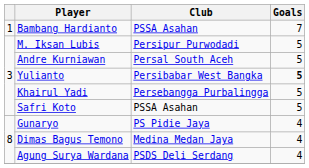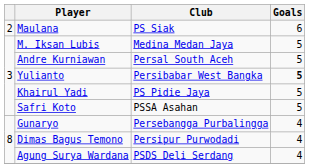 <table class="wikitable">
 <tr>
 <th></th>
 <th>Player</th>
 <th>Club</th>
 <th>Goals</th>
 </tr>
 <tr>
-<td rowspan="1">1</td>
-<td align="left"> <a href='#'>Bambang Hardianto</a></td>
-<td align="left"><a href='#'>PSSA Asahan</a></td>
-<td style='text-align: right'>7</td>
+<td rowspan="1">2</td>
+<td align="left"> <a href='#'>Maulana</a></td>
+<td align="left"><a href='#'>PS Siak</a></td>
+<td style='text-align: right'>6</td>
 </tr>
 <tr>
 <td rowspan="5">3</td>
 <td align="left"> <a href='#'>M. Iksan Lubis</a></td>
-<td align="left"><a href='#'>Persipur Purwodadi</a></td>
+<td align="left"><a href='#'>Medina Medan Jaya</a></td>
 <td style='text-align: right'>5</td>
 </tr>
 <tr>
 <td align="left"> <a href='#'>Andre Kurniawan</a></td>
 <td align="left"><a href='#'>Persal South Aceh</a></td>
 <td style='text-align: right'>5</td>
 </tr>
 <tr>
 <td align="left"> <a href='#'>Yulianto</a></td>
 <td align="left"><a href='#'>Persibabar West Bangka</a></td>
 <td style='text-align: right'><strong>5</strong></td>
 </tr>
 <tr>
 <td align="left"> <a href='#'>Khairul Yadi</a></td>
-<td align="left"><a href='#'>Persebangga Purbalingga</a></td>
+<td align="left"><a href='#'>PS Pidie Jaya</a></td>
 <td style='text-align: right'>5</td>
 </tr>
 <tr>
 <td align="left"> <a href='#'>Safri Koto</a></td>
 <td align="left">PSSA Asahan</td>
 <td style='text-align: right'>5</td>
 </tr>
 <tr>
 <td rowspan="3">8</td>
 <td align="left"> <a href='#'>Gunaryo</a></td>
-<td align="left"><a href='#'>PS Pidie Jaya</a></td>
+<td align="left"><a href='#'>Persebangga Purbalingga</a></td>
 <td style='text-align: right'>4</td>
 </tr>
 <tr>
 <td align="left"> <a href='#'>Dimas Bagus Temono</a></td>
-<td align="left"><a href='#'>Medina Medan Jaya</a></td>
+<td align="left"><a href='#'>Persipur Purwodadi</a></td>
 <td style='text-align: right'>4</td>
 </tr>
 <tr>
 <td align="left"> <a href='#'>Agung Surya Wardana</a></td>
 <td align="left"><a href='#'>PSDS Deli Serdang</a></td>
 <td style='text-align: right'>4</td>
 </tr>
 <tr>
 </tr>
 </table>
